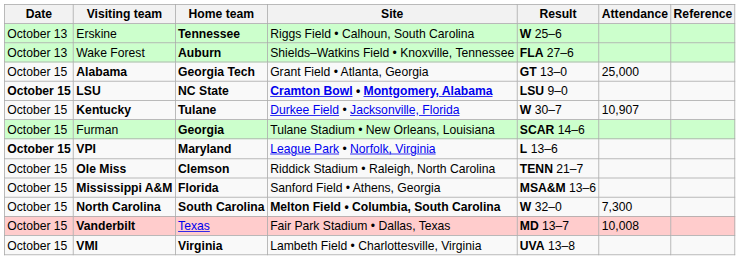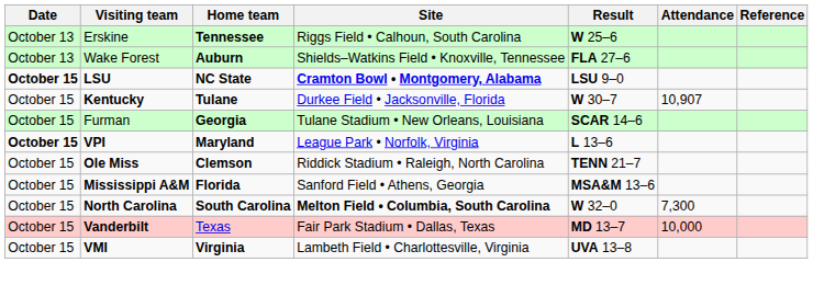 <table class="wikitable" style="font-size:95%;">
 <tr>
 <th>Date</th>
 <th>Visiting team</th>
 <th>Home team</th>
 <th>Site</th>
 <th>Result</th>
 <th>Attendance</th>
 <th class="unsortable">Reference</th>
 </tr>
 <tr bgcolor=ccffcc>
 <td>October 13</td>
 <td>Erskine</td>
 <td><strong>Tennessee</strong></td>
 <td>Riggs Field • Calhoun, South Carolina</td>
 <td><strong>W</strong> 25–6</td>
 <td></td>
 <td></td>
 </tr>
 <tr bgcolor=ccffcc>
 <td>October 13</td>
 <td>Wake Forest</td>
 <td><strong>Auburn</strong></td>
 <td>Shields–Watkins Field • Knoxville, Tennessee</td>
 <td><strong>FLA</strong> 27–6</td>
 <td></td>
-<td></td>
-</tr>
-<tr bgcolor=>
-<td>October 15</td>
-<td><strong>Alabama</strong></td>
-<td><strong>Georgia Tech</strong></td>
-<td>Grant Field • Atlanta, Georgia</td>
-<td><strong>GT</strong> 13–0</td>
-<td>25,000</td>
 <td></td>
 </tr>
 <tr bgcolor=>
 <td><strong>October 15</strong></td>
 <td><strong>LSU</strong></td>
 <td><strong>NC State</strong></td>
 <td><strong><a href='#'>Cramton Bowl</a> • <a href='#'>Montgomery, Alabama</a></strong></td>
 <td><strong>LSU</strong> 9–0</td>
 <td></td>
 <td></td>
 </tr>
 <tr bgcolor=>
 <td>October 15</td>
 <td><strong>Kentucky</strong></td>
 <td><strong>Tulane</strong></td>
 <td><a href='#'>Durkee Field</a> • <a href='#'>Jacksonville, Florida</a></td>
 <td><strong>W</strong> 30–7</td>
 <td>10,907</td>
 <td></td>
 </tr>
 <tr bgcolor=ccffcc>
 <td>October 15</td>
 <td>Furman</td>
 <td><strong>Georgia</strong></td>
 <td>Tulane Stadium • New Orleans, Louisiana</td>
 <td><strong>SCAR</strong> 14–6</td>
 <td></td>
 <td></td>
 </tr>
 <tr bgcolor=>
 <td><strong>October 15</strong></td>
 <td><strong>VPI</strong></td>
 <td><strong>Maryland</strong></td>
 <td><a href='#'>League Park</a> • <a href='#'>Norfolk, Virginia</a></td>
 <td><strong>L</strong> 13–6</td>
 <td></td>
 <td></td>
 </tr>
 <tr bgcolor=>
 <td>October 15</td>
 <td><strong>Ole Miss</strong></td>
 <td><strong>Clemson</strong></td>
 <td>Riddick Stadium • Raleigh, North Carolina</td>
 <td><strong>TENN</strong> 21–7</td>
 <td></td>
 <td></td>
 </tr>
 <tr bgcolor=>
 <td>October 15</td>
 <td><strong>Mississippi A&M</strong></td>
 <td><strong>Florida</strong></td>
 <td>Sanford Field • Athens, Georgia</td>
 <td><strong>MSA&M</strong> 13–6</td>
 <td></td>
 <td></td>
 </tr>
 <tr bgcolor=>
 <td>October 15</td>
 <td><strong>North Carolina</strong></td>
 <td><strong>South Carolina</strong></td>
 <td><strong>Melton Field • Columbia, South Carolina</strong></td>
 <td><strong>W</strong> 32–0</td>
 <td>7,300</td>
 <td></td>
 </tr>
 <tr bgcolor=ffcccc>
 <td>October 15</td>
 <td><strong>Vanderbilt</strong></td>
 <td><a href='#'>Texas</a></td>
 <td>Fair Park Stadium • Dallas, Texas</td>
 <td><strong>MD</strong> 13–7</td>
-<td>10,008</td>
+<td>10,000</td>
 <td></td>
 </tr>
 <tr bgcolor=>
 <td>October 15</td>
 <td><strong>VMI</strong></td>
 <td><strong>Virginia</strong></td>
 <td>Lambeth Field • Charlottesville, Virginia</td>
 <td><strong>UVA</strong> 13–8</td>
 <td></td>
 <td></td>
 </tr>
 </table>
